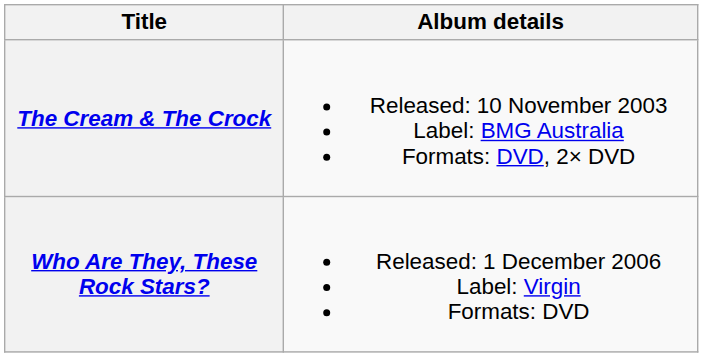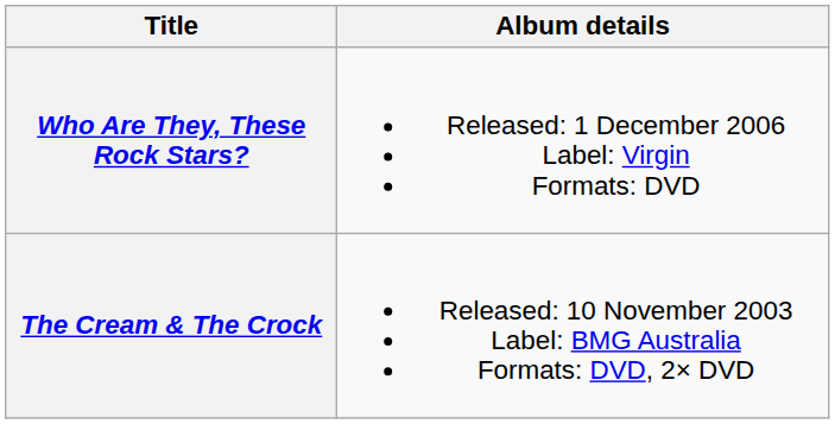 <table class="wikitable plainrowheaders" style="text-align:center;">
 <tr>
 <th scope="col" style="width:12em;">Title</th>
 <th scope="col" style="width:18em;">Album details</th>
 </tr>
 <tr>
+<th scope="row"><em><a href='#'>Who Are They, These Rock Stars?</a></em></th>
+<td><br><ul><li>Released: 1 December 2006</li><li>Label: <a href='#'>Virgin</a></li><li>Formats: DVD</li></ul></td>
+</tr>
+<tr>
 <th scope="row"><em><a href='#'>The Cream & The Crock</a></em></th>
 <td><br><ul><li>Released: 10 November 2003</li><li>Label: <a href='#'>BMG Australia</a></li><li>Formats: <a href='#'>DVD</a>, 2× DVD</li></ul></td>
 </tr>
-<tr>
-<th scope="row"><em><a href='#'>Who Are They, These Rock Stars?</a></em></th>
-<td><br><ul><li>Released: 1 December 2006</li><li>Label: <a href='#'>Virgin</a></li><li>Formats: DVD</li></ul></td>
-</tr>
 </table>
